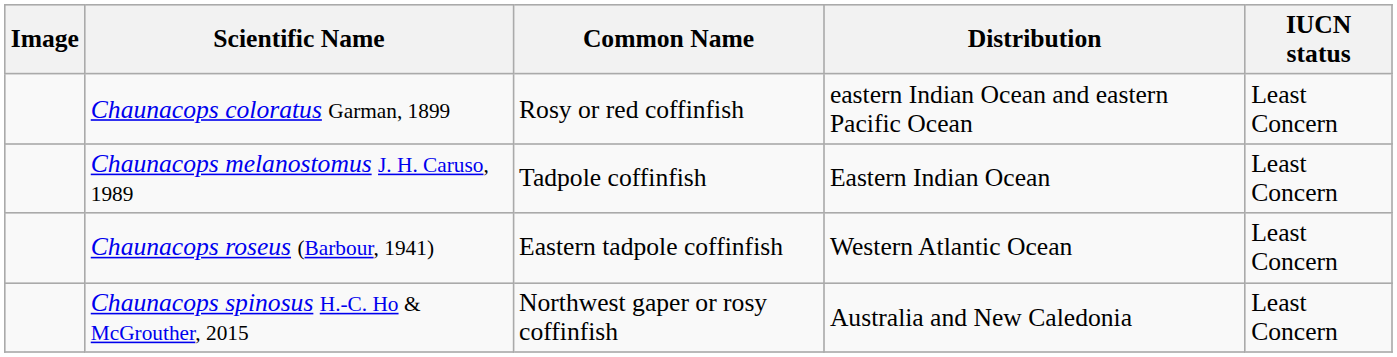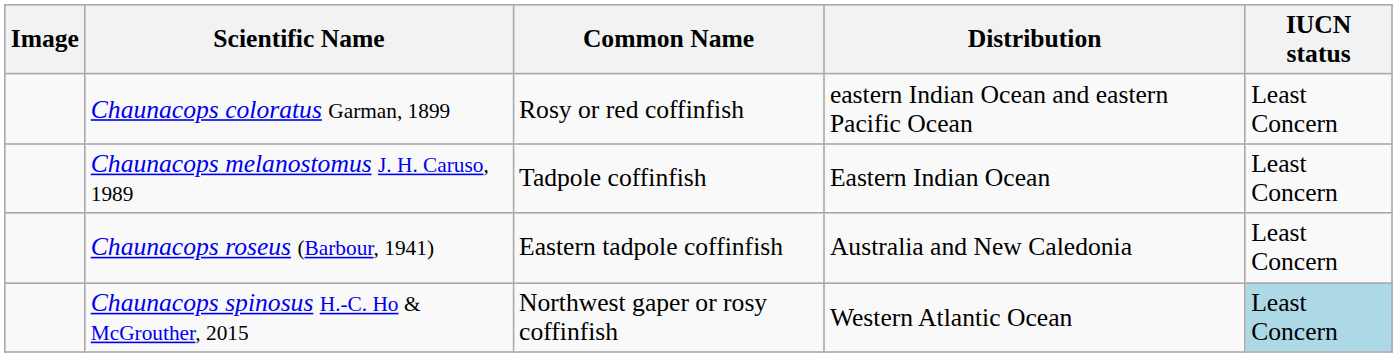 <table class="wikitable">
 <tr>
 <th>Image</th>
 <th>Scientific Name</th>
 <th>Common Name</th>
 <th>Distribution</th>
 <th>IUCN status</th>
 </tr>
 <tr>
 <td></td>
 <td><em><a href='#'>Chaunacops coloratus</a></em> <small>Garman, 1899</small></td>
 <td>Rosy or red coffinfish</td>
 <td>eastern Indian Ocean and eastern Pacific Ocean</td>
 <td>Least Concern</td>
 </tr>
 <tr>
 <td></td>
 <td><em><a href='#'>Chaunacops melanostomus</a></em> <small><a href='#'>J. H. Caruso</a>, 1989</small></td>
 <td>Tadpole coffinfish</td>
 <td>Eastern Indian Ocean</td>
 <td>Least Concern</td>
 </tr>
 <tr>
 <td></td>
 <td><em><a href='#'>Chaunacops roseus</a></em> <small>(<a href='#'>Barbour</a>, 1941)</small></td>
 <td>Eastern tadpole coffinfish</td>
-<td>Western Atlantic Ocean</td>
+<td>Australia and New Caledonia</td>
 <td>Least Concern </td>
 </tr>
 <tr>
 <td></td>
 <td><em><a href='#'>Chaunacops spinosus</a></em> <small><a href='#'>H.-C. Ho</a> & <a href='#'>McGrouther</a>, 2015</small></td>
 <td>Northwest gaper or rosy coffinfish</td>
-<td>Australia and New Caledonia</td>
-<td>Least Concern</td>
+<td>Western Atlantic Ocean</td>
+<td style="background: lightblue;">Least Concern</td>
 </tr>
 </table>
